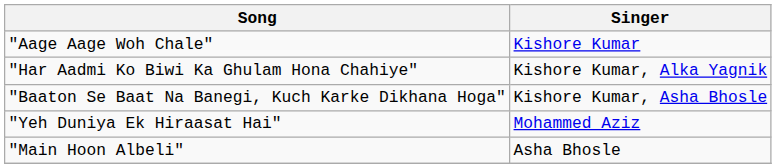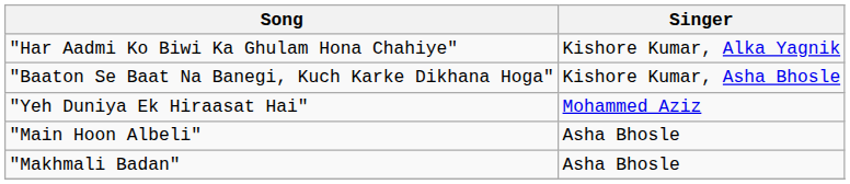 <table class="wikitable">
 <tr>
 <th>Song</th>
 <th>Singer</th>
-</tr>
-<tr>
-<td>"Aage Aage Woh Chale"</td>
-<td><a href='#'>Kishore Kumar</a></td>
 </tr>
 <tr>
 <td>"Har Aadmi Ko Biwi Ka Ghulam Hona Chahiye"</td>
 <td>Kishore Kumar, <a href='#'>Alka Yagnik</a></td>
 </tr>
 <tr>
 <td>"Baaton Se Baat Na Banegi, Kuch Karke Dikhana Hoga"</td>
 <td>Kishore Kumar, <a href='#'>Asha Bhosle</a></td>
 </tr>
 <tr>
 <td>"Yeh Duniya Ek Hiraasat Hai"</td>
 <td><a href='#'>Mohammed Aziz</a></td>
 </tr>
 <tr>
 <td>"Main Hoon Albeli"</td>
 <td>Asha Bhosle</td>
 </tr>
 <tr>
+<td>"Makhmali Badan"</td>
+<td>Asha Bhosle</td>
+</tr>
+<tr>
 </tr>
 </table>
